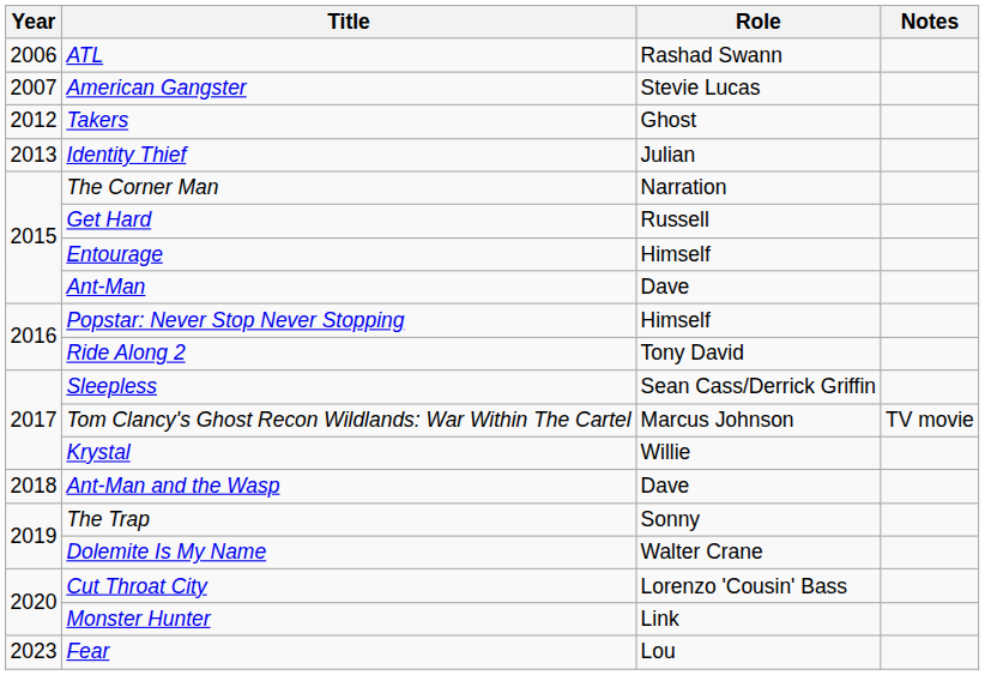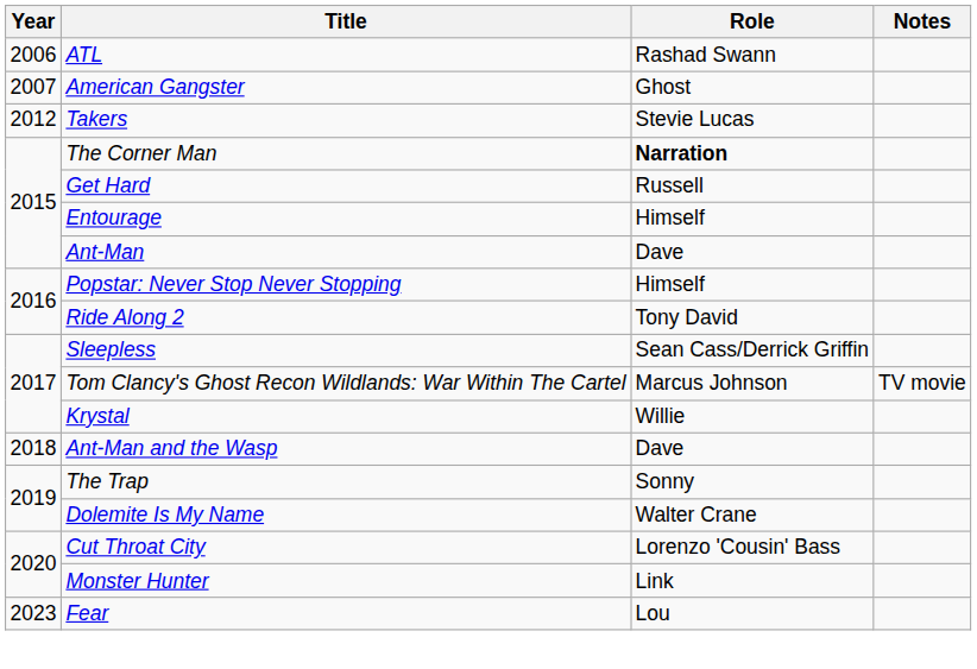 <table class="wikitable sortable">
 <tr>
 <th>Year</th>
 <th>Title</th>
 <th>Role</th>
 <th>Notes</th>
 </tr>
 <tr>
 <td>2006</td>
 <td><em><a href='#'>ATL</a></em></td>
 <td>Rashad Swann</td>
 <td></td>
 </tr>
 <tr>
 <td>2007</td>
 <td><em><a href='#'>American Gangster</a></em></td>
-<td>Stevie Lucas</td>
+<td>Ghost</td>
 <td></td>
 </tr>
 <tr>
 <td>2012</td>
 <td><em><a href='#'>Takers</a></em></td>
-<td>Ghost</td>
-<td></td>
-</tr>
-<tr>
-<td>2013</td>
-<td><em><a href='#'>Identity Thief</a></em></td>
-<td>Julian</td>
+<td>Stevie Lucas</td>
 <td></td>
 </tr>
 <tr>
 <td rowspan="4">2015</td>
 <td><em>The Corner Man</em></td>
-<td>Narration</td>
+<td><strong>Narration</strong></td>
 <td></td>
 </tr>
 <tr>
 <td><em><a href='#'>Get Hard</a></em></td>
 <td>Russell</td>
 <td></td>
 </tr>
 <tr>
 <td><em><a href='#'>Entourage</a></em></td>
 <td>Himself</td>
 <td></td>
 </tr>
 <tr>
 <td><em><a href='#'>Ant-Man</a></em></td>
 <td>Dave</td>
 <td></td>
 </tr>
 <tr>
 <td rowspan="2">2016</td>
 <td><em><a href='#'>Popstar: Never Stop Never Stopping</a></em></td>
 <td>Himself</td>
 <td></td>
 </tr>
 <tr>
 <td><em><a href='#'>Ride Along 2</a></em></td>
 <td>Tony David</td>
 <td></td>
 </tr>
 <tr>
 <td rowspan="3">2017</td>
 <td><em><a href='#'>Sleepless</a></em></td>
 <td>Sean Cass/Derrick Griffin</td>
 <td></td>
 </tr>
 <tr>
 <td><em>Tom Clancy's Ghost Recon Wildlands: War Within The Cartel</em></td>
 <td>Marcus Johnson</td>
 <td>TV movie</td>
 </tr>
 <tr>
 <td><em><a href='#'>Krystal</a></em></td>
 <td>Willie</td>
 <td></td>
 </tr>
 <tr>
 <td>2018</td>
 <td><em><a href='#'>Ant-Man and the Wasp</a></em></td>
 <td>Dave</td>
 <td></td>
 </tr>
 <tr>
 <td rowspan="2">2019</td>
 <td><em>The Trap</em></td>
 <td>Sonny</td>
 <td></td>
 </tr>
 <tr>
 <td><em><a href='#'>Dolemite Is My Name</a></em></td>
 <td>Walter Crane</td>
 <td></td>
 </tr>
 <tr>
 <td rowspan="2">2020</td>
 <td><em><a href='#'>Cut Throat City</a></em></td>
 <td>Lorenzo 'Cousin' Bass</td>
 <td></td>
 </tr>
 <tr>
 <td><em><a href='#'>Monster Hunter</a></em></td>
 <td>Link</td>
 <td></td>
 </tr>
 <tr>
 <td>2023</td>
 <td><em><a href='#'>Fear</a></em></td>
 <td>Lou</td>
 <td></td>
 </tr>
 </table>
